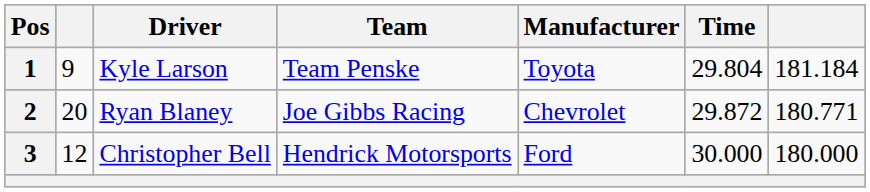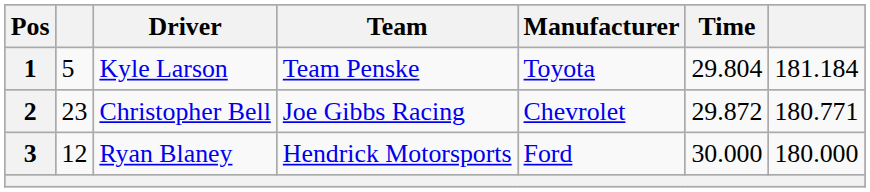 <table class="wikitable" style="font-size:95%">
 <tr>
 <th>Pos</th>
 <th></th>
 <th>Driver</th>
 <th>Team</th>
 <th>Manufacturer</th>
 <th>Time</th>
 <th></th>
 </tr>
 <tr>
 <th>1</th>
-<td>9</td>
+<td>5</td>
 <td><a href='#'>Kyle Larson</a></td>
 <td><a href='#'>Team Penske</a></td>
 <td><a href='#'>Toyota</a></td>
 <td>29.804</td>
 <td>181.184</td>
 </tr>
 <tr>
 <th>2</th>
-<td>20</td>
-<td><a href='#'>Ryan Blaney</a></td>
+<td>23</td>
+<td><a href='#'>Christopher Bell</a></td>
 <td><a href='#'>Joe Gibbs Racing</a></td>
 <td><a href='#'>Chevrolet</a></td>
 <td>29.872</td>
 <td>180.771</td>
 </tr>
 <tr>
 <th>3</th>
 <td>12</td>
-<td><a href='#'>Christopher Bell</a></td>
+<td><a href='#'>Ryan Blaney</a></td>
 <td><a href='#'>Hendrick Motorsports</a></td>
 <td><a href='#'>Ford</a></td>
 <td>30.000</td>
 <td>180.000</td>
 </tr>
 <tr>
 <th colspan="7"></th>
 </tr>
 </table>
